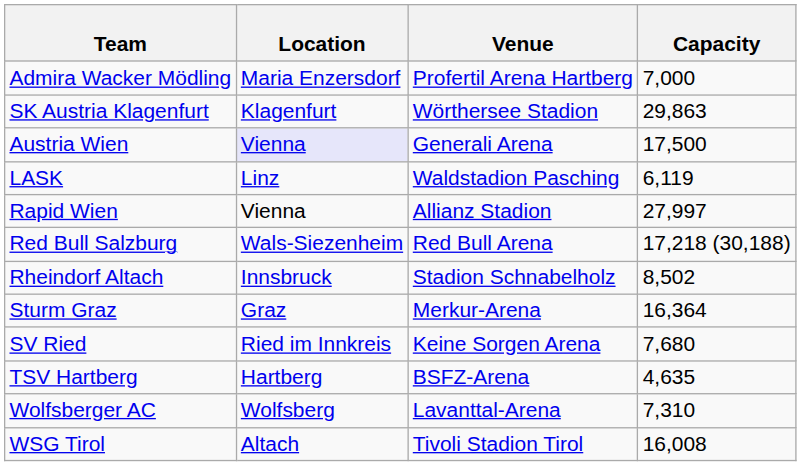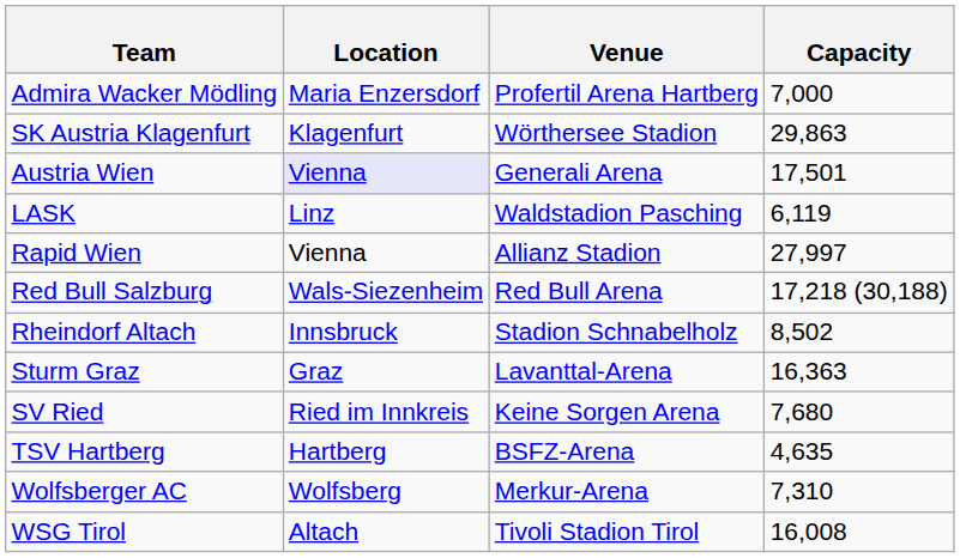 <table class="wikitable sortable">
 <tr>
 <th><br>Team</th>
 <th><br>Location</th>
 <th><br>Venue</th>
 <th><br>Capacity</th>
 </tr>
 <tr>
 <td><a href='#'>Admira Wacker Mödling</a></td>
 <td><a href='#'>Maria Enzersdorf</a></td>
 <td><a href='#'>Profertil Arena Hartberg</a></td>
 <td>7,000</td>
 </tr>
 <tr>
 <td><a href='#'>SK Austria Klagenfurt</a></td>
 <td><a href='#'>Klagenfurt</a></td>
 <td><a href='#'>Wörthersee Stadion</a></td>
 <td>29,863</td>
 </tr>
 <tr>
 <td><a href='#'>Austria Wien</a></td>
 <td style="background: lavender;"><a href='#'>Vienna</a></td>
 <td><a href='#'>Generali Arena</a></td>
-<td>17,500</td>
+<td>17,501</td>
 </tr>
 <tr>
 <td><a href='#'>LASK</a></td>
 <td><a href='#'>Linz</a></td>
 <td><a href='#'>Waldstadion Pasching</a></td>
 <td>6,119</td>
 </tr>
 <tr>
 <td><a href='#'>Rapid Wien</a></td>
 <td>Vienna</td>
 <td><a href='#'>Allianz Stadion</a></td>
 <td>27,997</td>
 </tr>
 <tr>
 <td><a href='#'>Red Bull Salzburg</a></td>
 <td><a href='#'>Wals-Siezenheim</a></td>
 <td><a href='#'>Red Bull Arena</a></td>
 <td>17,218 (30,188)</td>
 </tr>
 <tr>
 <td><a href='#'>Rheindorf Altach</a></td>
 <td><a href='#'>Innsbruck</a></td>
 <td><a href='#'>Stadion Schnabelholz</a></td>
 <td>8,502</td>
 </tr>
 <tr>
 <td><a href='#'>Sturm Graz</a></td>
 <td><a href='#'>Graz</a></td>
-<td><a href='#'>Merkur-Arena</a></td>
-<td>16,364</td>
+<td><a href='#'>Lavanttal-Arena</a></td>
+<td>16,363</td>
 </tr>
 <tr>
 <td><a href='#'>SV Ried</a></td>
 <td><a href='#'>Ried im Innkreis</a></td>
 <td><a href='#'>Keine Sorgen Arena</a></td>
 <td>7,680</td>
 </tr>
 <tr>
 <td><a href='#'>TSV Hartberg</a></td>
 <td><a href='#'>Hartberg</a></td>
 <td><a href='#'>BSFZ-Arena</a></td>
 <td>4,635</td>
 </tr>
 <tr>
 <td><a href='#'>Wolfsberger AC</a></td>
 <td><a href='#'>Wolfsberg</a></td>
-<td><a href='#'>Lavanttal-Arena</a></td>
+<td><a href='#'>Merkur-Arena</a></td>
 <td>7,310</td>
 </tr>
 <tr>
 <td><a href='#'>WSG Tirol</a></td>
 <td><a href='#'>Altach</a></td>
 <td><a href='#'>Tivoli Stadion Tirol</a></td>
 <td>16,008</td>
 </tr>
 </table>
